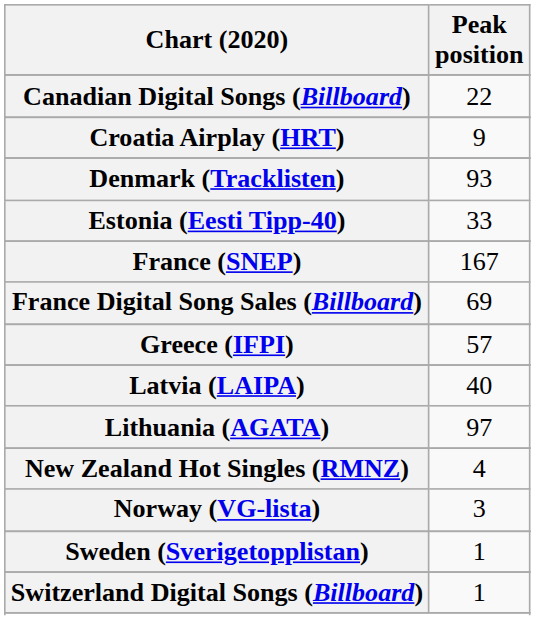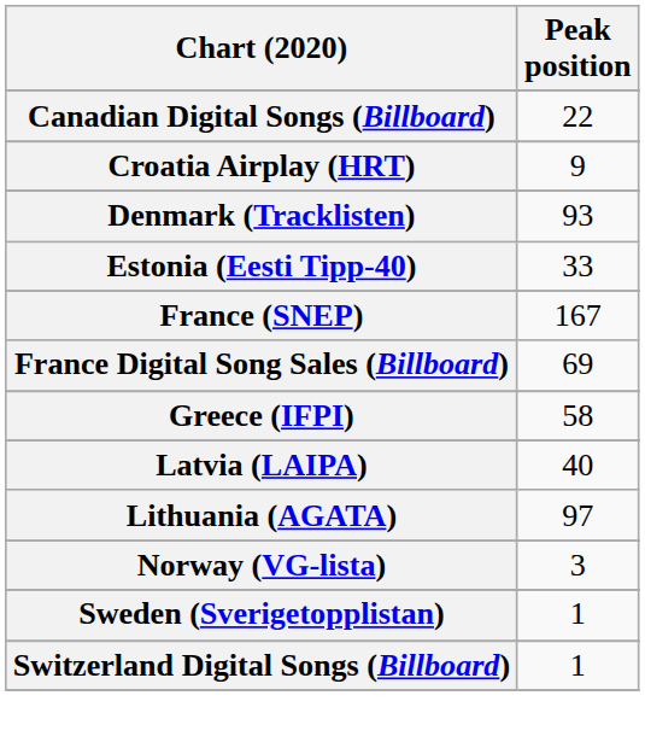 <table class="wikitable sortable plainrowheaders" style="text-align:center">
 <tr>
 <th scope="col">Chart (2020)</th>
 <th scope="col">Peak<br>position</th>
 </tr>
 <tr>
 </tr>
 <tr>
 </tr>
 <tr>
 </tr>
 <tr>
 <th scope="row">Canadian Digital Songs (<em><a href='#'>Billboard</a></em>)</th>
 <td>22</td>
 </tr>
 <tr>
 </tr>
 <tr>
 <th scope="row">Croatia Airplay (<a href='#'>HRT</a>)</th>
 <td>9</td>
 </tr>
 <tr>
 </tr>
 <tr>
 <th scope="row">Denmark (<a href='#'>Tracklisten</a>)</th>
 <td>93</td>
 </tr>
 <tr>
 <th scope="row">Estonia (<a href='#'>Eesti Tipp-40</a>)</th>
 <td>33</td>
 </tr>
 <tr>
 </tr>
 <tr>
 </tr>
 <tr>
 <th scope="row">France (<a href='#'>SNEP</a>)</th>
 <td>167</td>
 </tr>
 <tr>
 <th scope="row">France Digital Song Sales (<em><a href='#'>Billboard</a></em>)</th>
 <td>69</td>
 </tr>
 <tr>
 </tr>
 <tr>
 <th scope="row">Greece (<a href='#'>IFPI</a>)</th>
-<td>57</td>
+<td>58</td>
 </tr>
 <tr>
 </tr>
 <tr>
 </tr>
 <tr>
 </tr>
 <tr>
 <th scope="row">Latvia (<a href='#'>LAIPA</a>)</th>
 <td>40</td>
 </tr>
 <tr>
 <th scope="row">Lithuania (<a href='#'>AGATA</a>)</th>
 <td>97</td>
 </tr>
 <tr>
-</tr>
-<tr>
-<th scope="row">New Zealand Hot Singles (<a href='#'>RMNZ</a>)</th>
-<td>4</td>
 </tr>
 <tr>
 <th scope="row">Norway (<a href='#'>VG-lista</a>)</th>
 <td>3</td>
 </tr>
 <tr>
 </tr>
 <tr>
 </tr>
 <tr>
 </tr>
 <tr>
 </tr>
 <tr>
 <th scope="row">Sweden (<a href='#'>Sverigetopplistan</a>)</th>
 <td>1</td>
 </tr>
 <tr>
 </tr>
 <tr>
 <th scope="row">Switzerland Digital Songs (<em><a href='#'>Billboard</a></em>)</th>
 <td>1</td>
 </tr>
 <tr>
 </tr>
 <tr>
 </tr>
 <tr>
 </tr>
 <tr>
 </tr>
 </table>
